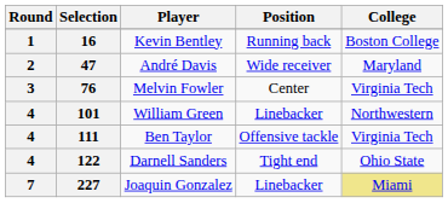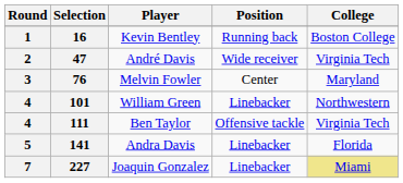 <table class="wikitable" style="text-align:center">
 <tr>
 <th>Round</th>
 <th>Selection</th>
 <th>Player</th>
 <th>Position</th>
 <th>College</th>
 </tr>
 <tr>
 </tr>
 <tr>
 <th>1</th>
 <th>16</th>
 <td><a href='#'>Kevin Bentley</a></td>
 <td><a href='#'>Running back</a></td>
 <td><a href='#'>Boston College</a></td>
 </tr>
 <tr>
 <th>2</th>
 <th>47</th>
 <td><a href='#'>André Davis</a></td>
 <td><a href='#'>Wide receiver</a></td>
-<td><a href='#'>Maryland</a></td>
+<td><a href='#'>Virginia Tech</a></td>
 </tr>
 <tr>
 <th>3</th>
 <th>76</th>
 <td><a href='#'>Melvin Fowler</a></td>
 <td>Center</td>
-<td><a href='#'>Virginia Tech</a></td>
+<td><a href='#'>Maryland</a></td>
 </tr>
 <tr>
 <th>4</th>
 <th>101</th>
 <td><a href='#'>William Green</a></td>
 <td><a href='#'>Linebacker</a></td>
 <td><a href='#'>Northwestern</a></td>
 </tr>
 <tr>
 <th>4</th>
 <th>111</th>
 <td><a href='#'>Ben Taylor</a></td>
 <td><a href='#'>Offensive tackle</a></td>
 <td><a href='#'>Virginia Tech</a></td>
 </tr>
 <tr>
-<th>4</th>
-<th>122</th>
-<td><a href='#'>Darnell Sanders</a></td>
-<td><a href='#'>Tight end</a></td>
-<td><a href='#'>Ohio State</a></td>
+<th>5</th>
+<th>141</th>
+<td><a href='#'>Andra Davis</a></td>
+<td><a href='#'>Linebacker</a></td>
+<td><a href='#'>Florida</a></td>
 </tr>
 <tr>
 <th>7</th>
 <th>227</th>
 <td><a href='#'>Joaquin Gonzalez</a></td>
 <td><a href='#'>Linebacker</a></td>
 <td style="background: khaki;"><a href='#'>Miami</a></td>
 </tr>
 </table>
